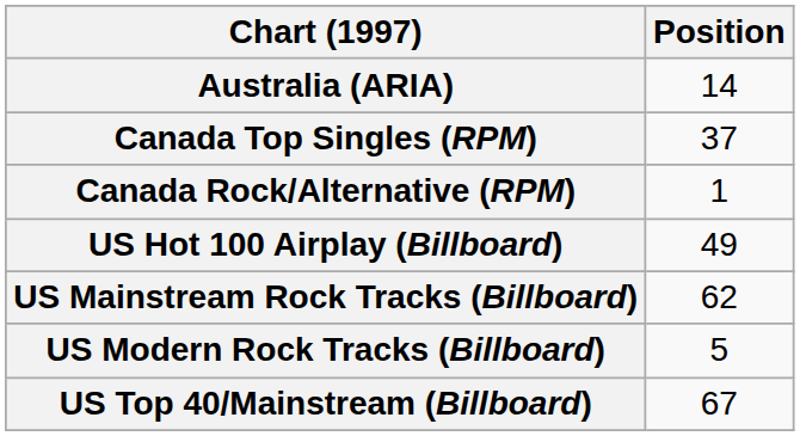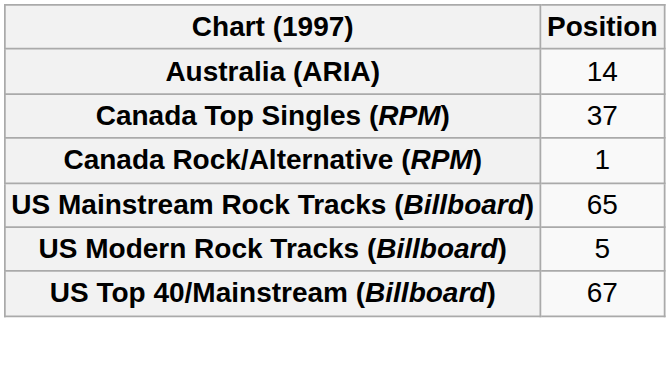 <table class="wikitable sortable plainrowheaders" style="text-align:center">
 <tr>
 <th>Chart (1997)</th>
 <th>Position</th>
 </tr>
 <tr>
 <th scope="row">Australia (ARIA)</th>
 <td>14</td>
 </tr>
 <tr>
 <th scope="row">Canada Top Singles (<em>RPM</em>)</th>
 <td>37</td>
 </tr>
 <tr>
 <th scope="row">Canada Rock/Alternative (<em>RPM</em>)</th>
 <td>1</td>
 </tr>
 <tr>
-<th scope="row">US Hot 100 Airplay (<em>Billboard</em>)</th>
-<td>49</td>
-</tr>
-<tr>
 <th scope="row">US Mainstream Rock Tracks (<em>Billboard</em>)</th>
-<td>62</td>
+<td>65</td>
 </tr>
 <tr>
 <th scope="row">US Modern Rock Tracks (<em>Billboard</em>)</th>
 <td>5</td>
 </tr>
 <tr>
 <th scope="row">US Top 40/Mainstream (<em>Billboard</em>)</th>
 <td>67</td>
 </tr>
 </table>
